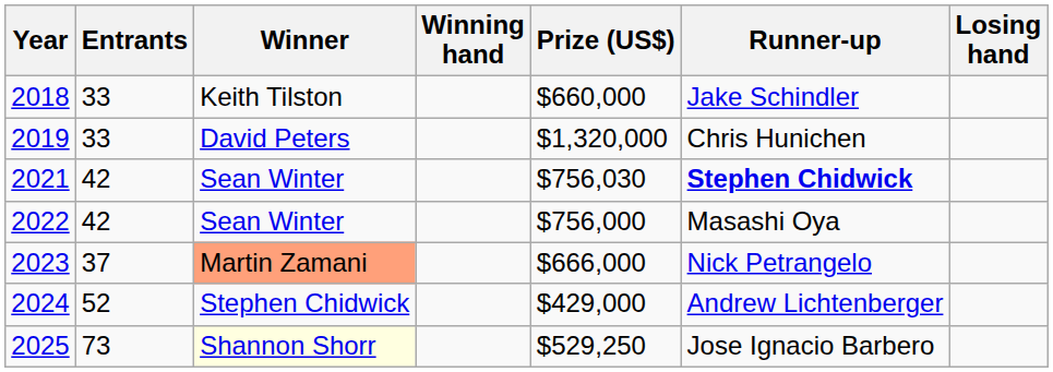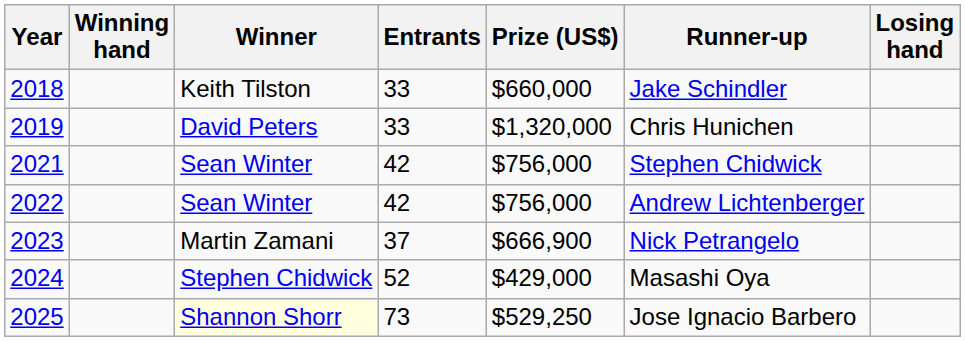 <table class="wikitable sortable">
 <tr>
 <th>Year</th>
+<th class="unsortable">Winning<br>hand</th>
+<th>Winner</th>
 <th>Entrants</th>
-<th>Winner</th>
-<th class="unsortable">Winning<br>hand</th>
 <th>Prize (US$)</th>
 <th>Runner-up</th>
 <th class="unsortable">Losing<br>hand</th>
 </tr>
 <tr>
 <td><a href='#'>2018</a></td>
+<td></td>
+<td> Keith Tilston</td>
 <td>33</td>
-<td> Keith Tilston</td>
-<td></td>
 <td>$660,000</td>
 <td> <a href='#'>Jake Schindler</a></td>
 <td></td>
 </tr>
 <tr>
 <td><a href='#'>2019</a></td>
+<td></td>
+<td> <a href='#'>David Peters</a></td>
 <td>33</td>
-<td> <a href='#'>David Peters</a></td>
-<td></td>
 <td>$1,320,000</td>
 <td> Chris Hunichen</td>
 <td></td>
 </tr>
 <tr>
 <td><a href='#'>2021</a></td>
+<td></td>
+<td> <a href='#'>Sean Winter</a></td>
 <td>42</td>
-<td> <a href='#'>Sean Winter</a></td>
-<td></td>
-<td>$756,030</td>
-<td><strong> <a href='#'>Stephen Chidwick</a></strong></td>
+<td>$756,000</td>
+<td> <a href='#'>Stephen Chidwick</a></td>
 <td></td>
 </tr>
 <tr>
 <td><a href='#'>2022</a></td>
+<td></td>
+<td> <a href='#'>Sean Winter</a></td>
 <td>42</td>
-<td> <a href='#'>Sean Winter</a></td>
-<td></td>
 <td>$756,000</td>
-<td> Masashi Oya</td>
+<td> <a href='#'>Andrew Lichtenberger</a></td>
 <td></td>
 </tr>
 <tr>
 <td><a href='#'>2023</a></td>
+<td></td>
+<td> Martin Zamani</td>
 <td>37</td>
-<td style="background: lightsalmon;"> Martin Zamani</td>
-<td></td>
-<td>$666,000</td>
+<td>$666,900</td>
 <td> <a href='#'>Nick Petrangelo</a></td>
 <td></td>
 </tr>
 <tr>
 <td><a href='#'>2024</a></td>
+<td></td>
+<td> <a href='#'>Stephen Chidwick</a></td>
 <td>52</td>
-<td> <a href='#'>Stephen Chidwick</a></td>
-<td></td>
 <td>$429,000</td>
-<td> <a href='#'>Andrew Lichtenberger</a></td>
+<td> Masashi Oya</td>
 <td></td>
 </tr>
 <tr>
 <td><a href='#'>2025</a></td>
+<td></td>
+<td style="background: lightyellow;"> <a href='#'>Shannon Shorr</a></td>
 <td>73</td>
-<td style="background: lightyellow;"> <a href='#'>Shannon Shorr</a></td>
-<td></td>
 <td>$529,250</td>
 <td> Jose Ignacio Barbero</td>
 <td></td>
 </tr>
 </table>
